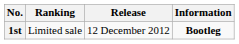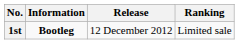 <table class="wikitable">
 <tr>
 <th>No.</th>
+<th>Information</th>
+<th>Release</th>
 <th>Ranking</th>
-<th>Release</th>
-<th>Information</th>
 </tr>
 <tr>
 <th>1st</th>
+<td align="center"><strong>Bootleg</strong></td>
+<td align="center">12 December 2012</td>
 <td align="center">Limited sale</td>
-<td align="center">12 December 2012</td>
-<td align="center"><strong>Bootleg</strong></td>
 </tr>
 </table>
